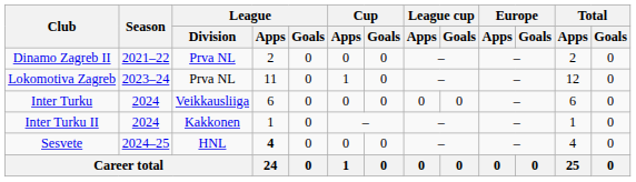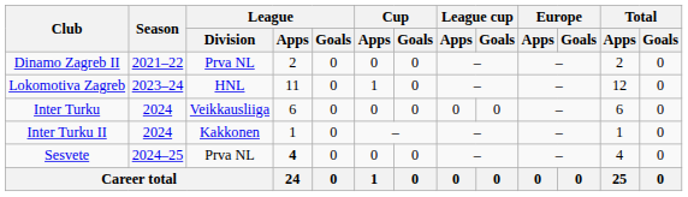 <table class="wikitable" style="text-align:center">
 <tr>
 <th rowspan="2">Club</th>
 <th rowspan="2">Season</th>
 <th colspan="3">League</th>
 <th colspan="2">Cup</th>
 <th colspan="2">League cup</th>
 <th colspan="2">Europe</th>
 <th colspan="2">Total</th>
 </tr>
 <tr>
 <th>Division</th>
 <th>Apps</th>
 <th>Goals</th>
 <th>Apps</th>
 <th>Goals</th>
 <th>Apps</th>
 <th>Goals</th>
 <th>Apps</th>
 <th>Goals</th>
 <th>Apps</th>
 <th>Goals</th>
 </tr>
 <tr>
 <td><a href='#'>Dinamo Zagreb II</a></td>
 <td><a href='#'>2021–22</a></td>
 <td><a href='#'>Prva NL</a></td>
 <td>2</td>
 <td>0</td>
 <td>0</td>
 <td>0</td>
 <td colspan=2>–</td>
 <td colspan=2>–</td>
 <td>2</td>
 <td>0</td>
 </tr>
 <tr>
 <td><a href='#'>Lokomotiva Zagreb</a></td>
 <td><a href='#'>2023–24</a></td>
-<td>Prva NL</td>
+<td><a href='#'>HNL</a></td>
 <td>11</td>
 <td>0</td>
 <td>1</td>
 <td>0</td>
 <td colspan=2>–</td>
 <td colspan=2>–</td>
 <td>12</td>
 <td>0</td>
 </tr>
 <tr>
 <td><a href='#'>Inter Turku</a></td>
 <td><a href='#'>2024</a></td>
 <td><a href='#'>Veikkausliiga</a></td>
 <td>6</td>
 <td>0</td>
 <td>0</td>
 <td>0</td>
 <td>0</td>
 <td>0</td>
 <td colspan=2>–</td>
 <td>6</td>
 <td>0</td>
 </tr>
 <tr>
 <td><a href='#'>Inter Turku II</a></td>
 <td><a href='#'>2024</a></td>
 <td><a href='#'>Kakkonen</a></td>
 <td>1</td>
 <td>0</td>
 <td colspan=2>–</td>
 <td colspan=2>–</td>
 <td colspan=2>–</td>
 <td>1</td>
 <td>0</td>
 </tr>
 <tr>
 <td><a href='#'>Sesvete</a></td>
 <td><a href='#'>2024–25</a></td>
-<td><a href='#'>HNL</a></td>
+<td>Prva NL</td>
 <td><strong>4</strong></td>
 <td>0</td>
 <td>0</td>
 <td>0</td>
 <td colspan=2>–</td>
 <td colspan=2>–</td>
 <td>4</td>
 <td>0</td>
 </tr>
 <tr>
 <th colspan="3">Career total</th>
 <th>24</th>
 <th>0</th>
 <th>1</th>
 <th>0</th>
 <th>0</th>
 <th>0</th>
 <th>0</th>
 <th>0</th>
 <th>25</th>
 <th>0</th>
 </tr>
 </table>
